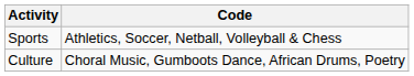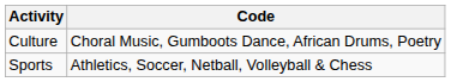 <table Class = "wikitable">
 <tr>
 <th>Activity</th>
 <th>Code</th>
 </tr>
 <tr>
+<td>Culture</td>
+<td>Choral Music, Gumboots Dance, African Drums, Poetry</td>
+</tr>
+<tr>
 <td>Sports</td>
 <td>Athletics, Soccer, Netball, Volleyball & Chess</td>
 </tr>
-<tr>
-<td>Culture</td>
-<td>Choral Music, Gumboots Dance, African Drums, Poetry</td>
-</tr>
 </table>
